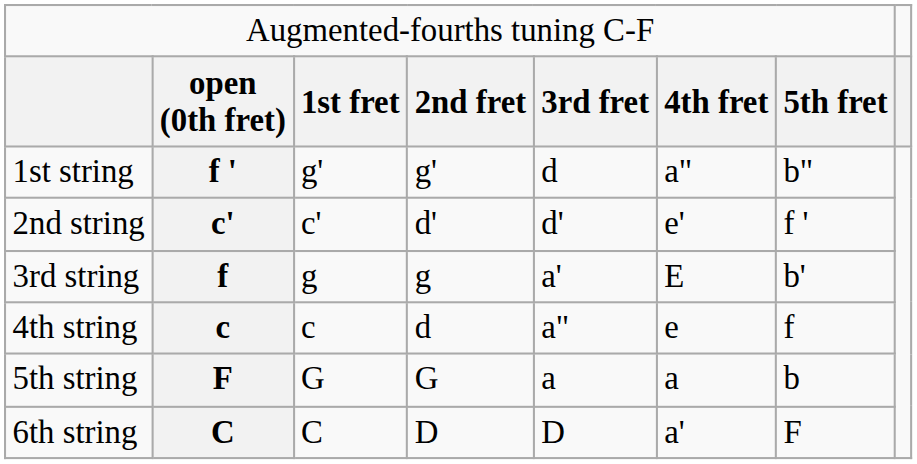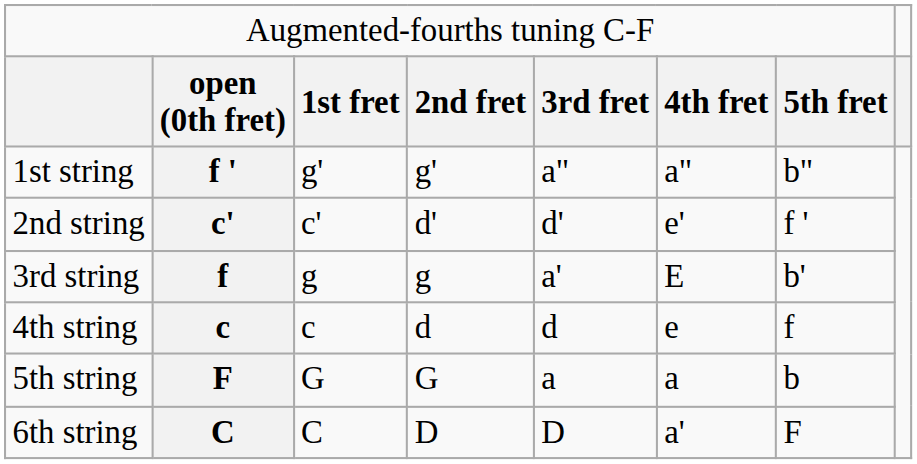 <table class="wikitable">
 <tr>
 <td align="center" colspan="7">Augmented-fourths tuning C-F</td>
 </tr>
 <tr>
 <th></th>
 <th>open<br>(0th fret)</th>
 <th>1st fret</th>
 <th>2nd fret</th>
 <th>3rd fret</th>
 <th>4th fret</th>
 <th>5th fret</th>
 <th></th>
 </tr>
 <tr>
 <td>1st string</td>
 <th>f '</th>
 <td>g'</td>
 <td>g'</td>
-<td>d</td>
+<td>a"</td>
 <td>a"</td>
 <td>b"</td>
 </tr>
 <tr>
 <td>2nd string</td>
 <th>c'</th>
 <td>c'</td>
 <td>d'</td>
 <td>d'</td>
 <td>e'</td>
 <td>f '</td>
 </tr>
 <tr>
 <td>3rd string</td>
 <th>f</th>
 <td>g</td>
 <td>g</td>
 <td>a'</td>
 <td>E</td>
 <td>b'</td>
 </tr>
 <tr>
 <td>4th string</td>
 <th>c</th>
 <td>c</td>
 <td>d</td>
-<td>a"</td>
+<td>d</td>
 <td>e</td>
 <td>f</td>
 </tr>
 <tr>
 <td>5th string</td>
 <th>F</th>
 <td>G</td>
 <td>G</td>
 <td>a</td>
 <td>a</td>
 <td>b</td>
 </tr>
 <tr>
 <td>6th string</td>
 <th>C</th>
 <td>C</td>
 <td>D</td>
 <td>D</td>
 <td>a'</td>
 <td>F</td>
 </tr>
 </table>
